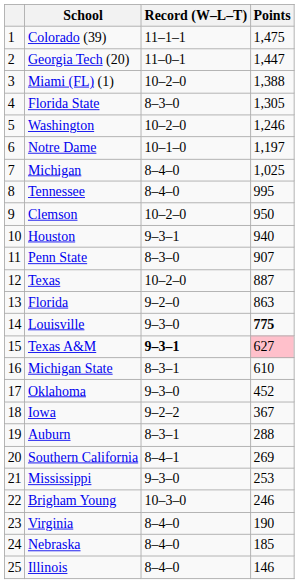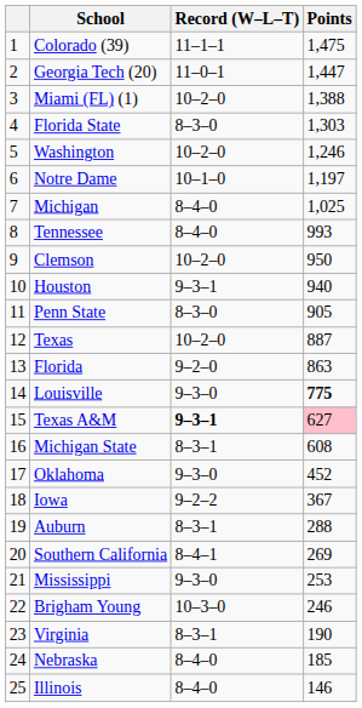 <table class="wikitable">
 <tr>
 <th></th>
 <th>School</th>
 <th>Record (W–L–T)</th>
 <th>Points</th>
 </tr>
 <tr>
 <td>1</td>
 <td><a href='#'>Colorado</a> (39)</td>
 <td>11–1–1</td>
 <td>1,475</td>
 </tr>
 <tr>
 <td>2</td>
 <td><a href='#'>Georgia Tech</a> (20)</td>
 <td>11–0–1</td>
 <td>1,447</td>
 </tr>
 <tr>
 <td>3</td>
 <td><a href='#'>Miami (FL)</a> (1)</td>
 <td>10–2–0</td>
 <td>1,388</td>
 </tr>
 <tr>
 <td>4</td>
 <td><a href='#'>Florida State</a></td>
 <td>8–3–0</td>
-<td>1,305</td>
+<td>1,303</td>
 </tr>
 <tr>
 <td>5</td>
 <td><a href='#'>Washington</a></td>
 <td>10–2–0</td>
 <td>1,246</td>
 </tr>
 <tr>
 <td>6</td>
 <td><a href='#'>Notre Dame</a></td>
 <td>10–1–0</td>
 <td>1,197</td>
 </tr>
 <tr>
 <td>7</td>
 <td><a href='#'>Michigan</a></td>
 <td>8–4–0</td>
 <td>1,025</td>
 </tr>
 <tr>
 <td>8</td>
 <td><a href='#'>Tennessee</a></td>
 <td>8–4–0</td>
-<td>995</td>
+<td>993</td>
 </tr>
 <tr>
 <td>9</td>
 <td><a href='#'>Clemson</a></td>
 <td>10–2–0</td>
 <td>950</td>
 </tr>
 <tr>
 <td>10</td>
 <td><a href='#'>Houston</a></td>
 <td>9–3–1</td>
 <td>940</td>
 </tr>
 <tr>
 <td>11</td>
 <td><a href='#'>Penn State</a></td>
 <td>8–3–0</td>
-<td>907</td>
+<td>905</td>
 </tr>
 <tr>
 <td>12</td>
 <td><a href='#'>Texas</a></td>
 <td>10–2–0</td>
 <td>887</td>
 </tr>
 <tr>
 <td>13</td>
 <td><a href='#'>Florida</a></td>
 <td>9–2–0</td>
 <td>863</td>
 </tr>
 <tr>
 <td>14</td>
 <td><a href='#'>Louisville</a></td>
 <td>9–3–0</td>
 <td><strong>775</strong></td>
 </tr>
 <tr>
 <td>15</td>
 <td><a href='#'>Texas A&M</a></td>
 <td><strong>9–3–1</strong></td>
 <td style="background: pink;">627</td>
 </tr>
 <tr>
 <td>16</td>
 <td><a href='#'>Michigan State</a></td>
 <td>8–3–1</td>
-<td>610</td>
+<td>608</td>
 </tr>
 <tr>
 <td>17</td>
 <td><a href='#'>Oklahoma</a></td>
 <td>9–3–0</td>
 <td>452</td>
 </tr>
 <tr>
 <td>18</td>
 <td><a href='#'>Iowa</a></td>
 <td>9–2–2</td>
 <td>367</td>
 </tr>
 <tr>
 <td>19</td>
 <td><a href='#'>Auburn</a></td>
 <td>8–3–1</td>
 <td>288</td>
 </tr>
 <tr>
 <td>20</td>
 <td><a href='#'>Southern California</a></td>
 <td>8–4–1</td>
 <td>269</td>
 </tr>
 <tr>
 <td>21</td>
 <td><a href='#'>Mississippi</a></td>
 <td>9–3–0</td>
 <td>253</td>
 </tr>
 <tr>
 <td>22</td>
 <td><a href='#'>Brigham Young</a></td>
 <td>10–3–0</td>
 <td>246</td>
 </tr>
 <tr>
 <td>23</td>
 <td><a href='#'>Virginia</a></td>
-<td>8–4–0</td>
+<td>8–3–1</td>
 <td>190</td>
 </tr>
 <tr>
 <td>24</td>
 <td><a href='#'>Nebraska</a></td>
 <td>8–4–0</td>
 <td>185</td>
 </tr>
 <tr>
 <td>25</td>
 <td><a href='#'>Illinois</a></td>
 <td>8–4–0</td>
 <td>146</td>
 </tr>
 </table>
